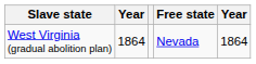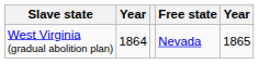 <table class="wikitable" style="float:left;">
 <tr>
 <th>Slave state</th>
 <th>Year</th>
 <th></th>
 <th>Free state</th>
 <th>Year</th>
 </tr>
 <tr>
 <td><a href='#'>West Virginia</a><br><small>(gradual abolition plan)</small></td>
 <td>1864</td>
 <td></td>
 <td><a href='#'>Nevada</a></td>
-<td>1864</td>
+<td>1865</td>
 </tr>
 </table>
